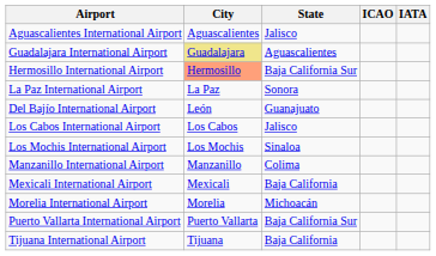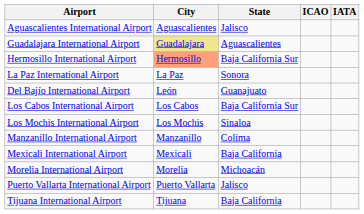 <table class="wikitable sortable" style="margin:0 auto">
 <tr>
 <th>Airport</th>
 <th>City</th>
 <th>State</th>
 <th>ICAO</th>
 <th>IATA</th>
 </tr>
 <tr>
 <td><a href='#'>Aguascalientes International Airport</a></td>
 <td><a href='#'>Aguascalientes</a></td>
 <td><a href='#'>Jalisco</a></td>
 <td></td>
 <td></td>
 </tr>
 <tr>
 <td><a href='#'>Guadalajara International Airport</a></td>
 <td style="background: khaki;"><a href='#'>Guadalajara</a></td>
 <td><a href='#'>Aguascalientes</a></td>
 <td></td>
 <td></td>
 </tr>
 <tr>
 <td><a href='#'>Hermosillo International Airport</a></td>
 <td style="background: lightsalmon;"><a href='#'>Hermosillo</a></td>
 <td><a href='#'>Baja California Sur</a></td>
 <td></td>
 <td></td>
 </tr>
 <tr>
 <td><a href='#'>La Paz International Airport</a></td>
 <td><a href='#'>La Paz</a></td>
 <td><a href='#'>Sonora</a></td>
 <td></td>
 <td></td>
 </tr>
 <tr>
 <td><a href='#'>Del Bajío International Airport</a></td>
 <td><a href='#'>León</a></td>
 <td><a href='#'>Guanajuato</a></td>
 <td></td>
 <td></td>
 </tr>
 <tr>
 <td><a href='#'>Los Cabos International Airport</a></td>
 <td><a href='#'>Los Cabos</a></td>
-<td><a href='#'>Jalisco</a></td>
+<td><a href='#'>Baja California Sur</a></td>
 <td></td>
 <td></td>
 </tr>
 <tr>
 <td><a href='#'>Los Mochis International Airport</a></td>
 <td><a href='#'>Los Mochis</a></td>
 <td><a href='#'>Sinaloa</a></td>
 <td></td>
 <td></td>
 </tr>
 <tr>
 <td><a href='#'>Manzanillo International Airport</a></td>
 <td><a href='#'>Manzanillo</a></td>
 <td><a href='#'>Colima</a></td>
 <td></td>
 <td></td>
 </tr>
 <tr>
 <td><a href='#'>Mexicali International Airport</a></td>
 <td><a href='#'>Mexicali</a></td>
 <td><a href='#'>Baja California</a></td>
 <td></td>
 <td></td>
 </tr>
 <tr>
 <td><a href='#'>Morelia International Airport</a></td>
 <td><a href='#'>Morelia</a></td>
 <td><a href='#'>Michoacán</a></td>
 <td></td>
 <td></td>
 </tr>
 <tr>
 <td><a href='#'>Puerto Vallarta International Airport</a></td>
 <td><a href='#'>Puerto Vallarta</a></td>
-<td><a href='#'>Baja California Sur</a></td>
+<td><a href='#'>Jalisco</a></td>
 <td></td>
 <td></td>
 </tr>
 <tr>
 <td><a href='#'>Tijuana International Airport</a></td>
 <td><a href='#'>Tijuana</a></td>
 <td><a href='#'>Baja California</a></td>
 <td></td>
 <td></td>
 </tr>
 </table>
